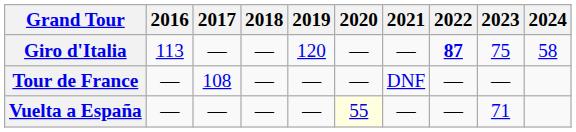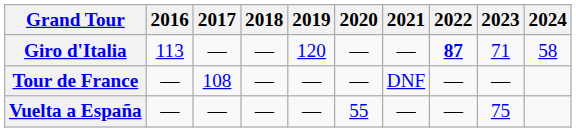 <table class="wikitable plainrowheaders">
 <tr>
 <th scope="col"><a href='#'>Grand Tour</a></th>
 <th scope="col">2016</th>
 <th scope="col">2017</th>
 <th scope="col">2018</th>
 <th scope="col">2019</th>
 <th scope="col">2020</th>
 <th scope="col">2021</th>
 <th scope="col">2022</th>
 <th scope="col">2023</th>
 <th>2024</th>
 </tr>
 <tr style="text-align:center;">
 <th scope="row"> <a href='#'>Giro d'Italia</a></th>
 <td><a href='#'>113</a></td>
 <td>—</td>
 <td>—</td>
 <td><a href='#'>120</a></td>
 <td>—</td>
 <td>—</td>
 <td><strong><a href='#'>87</a></strong></td>
-<td><a href='#'>75</a></td>
+<td><a href='#'>71</a></td>
 <td><a href='#'>58</a></td>
 </tr>
 <tr style="text-align:center;">
 <th scope="row"> <a href='#'>Tour de France</a></th>
 <td>—</td>
 <td><a href='#'>108</a></td>
 <td>—</td>
 <td>—</td>
 <td>—</td>
 <td><a href='#'>DNF</a></td>
 <td>—</td>
 <td>—</td>
 <td></td>
 </tr>
 <tr style="text-align:center;">
 <th scope="row"> <a href='#'>Vuelta a España</a></th>
 <td>—</td>
 <td>—</td>
 <td>—</td>
 <td>—</td>
-<td style="background: lightyellow;"><a href='#'>55</a></td>
+<td><a href='#'>55</a></td>
 <td>—</td>
 <td>—</td>
-<td><a href='#'>71</a></td>
+<td><a href='#'>75</a></td>
 <td></td>
 </tr>
 </table>
